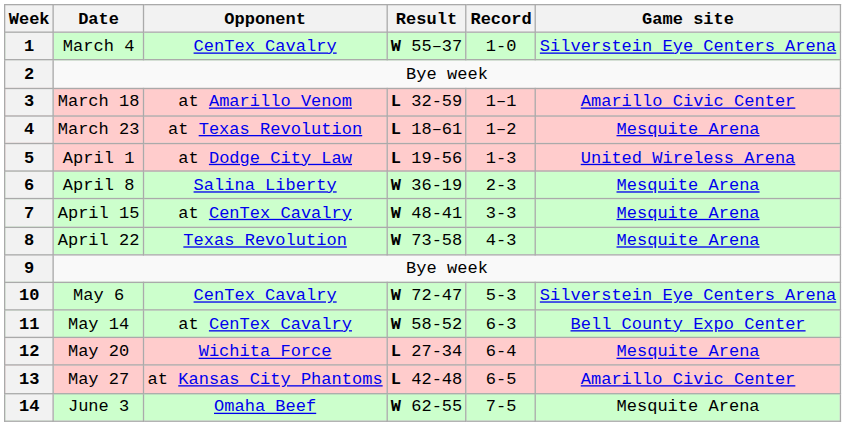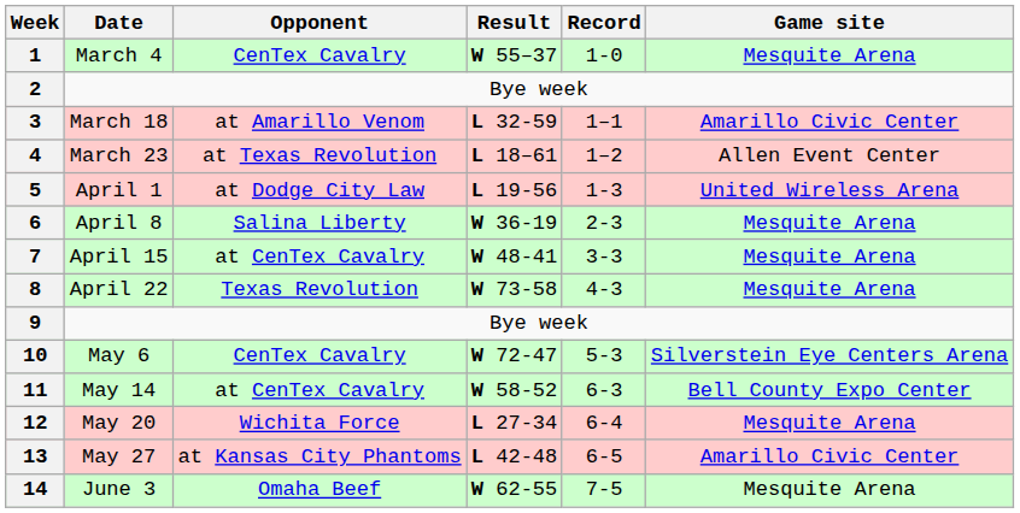 <table class="wikitable" style="text-align:center">
 <tr>
 <th>Week</th>
 <th>Date</th>
 <th>Opponent</th>
 <th>Result</th>
 <th>Record</th>
 <th>Game site</th>
 </tr>
 <tr style="background:#cfc">
 <th>1</th>
 <td>March 4</td>
 <td><a href='#'>CenTex Cavalry</a></td>
 <td><strong>W</strong> 55–37</td>
 <td>1-0</td>
-<td><a href='#'>Silverstein Eye Centers Arena</a></td>
+<td><a href='#'>Mesquite Arena</a></td>
 </tr>
 <tr>
 <th>2</th>
 <td colspan=5>Bye week</td>
 </tr>
 <tr style="background:#fcc">
 <th>3</th>
 <td>March 18</td>
 <td>at <a href='#'>Amarillo Venom</a></td>
 <td><strong>L</strong> 32-59</td>
 <td>1–1</td>
 <td><a href='#'>Amarillo Civic Center</a></td>
 </tr>
 <tr style="background:#fcc">
 <th>4</th>
 <td>March 23</td>
 <td>at <a href='#'>Texas Revolution</a></td>
 <td><strong>L</strong> 18–61</td>
 <td>1–2</td>
-<td><a href='#'>Mesquite Arena</a></td>
+<td>Allen Event Center</td>
 </tr>
 <tr style="background:#fcc">
 <th>5</th>
 <td>April 1</td>
 <td>at <a href='#'>Dodge City Law</a></td>
 <td><strong>L</strong> 19-56</td>
 <td>1-3</td>
 <td><a href='#'>United Wireless Arena</a></td>
 </tr>
 <tr style="background:#cfc">
 <th>6</th>
 <td>April 8</td>
 <td><a href='#'>Salina Liberty</a></td>
 <td><strong>W</strong> 36-19</td>
 <td>2-3</td>
 <td><a href='#'>Mesquite Arena</a></td>
 </tr>
 <tr style="background:#cfc">
 <th>7</th>
 <td>April 15</td>
 <td>at <a href='#'>CenTex Cavalry</a></td>
 <td><strong>W</strong> 48-41</td>
 <td>3-3</td>
 <td><a href='#'>Mesquite Arena</a></td>
 </tr>
 <tr style="background:#cfc">
 <th>8</th>
 <td>April 22</td>
 <td><a href='#'>Texas Revolution</a></td>
 <td><strong>W</strong> 73-58</td>
 <td>4-3</td>
 <td><a href='#'>Mesquite Arena</a></td>
 </tr>
 <tr>
 <th>9</th>
 <td colspan=5>Bye week</td>
 </tr>
 <tr style="background:#cfc">
 <th>10</th>
 <td>May 6</td>
 <td><a href='#'>CenTex Cavalry</a></td>
 <td><strong>W</strong> 72-47</td>
 <td>5-3</td>
 <td><a href='#'>Silverstein Eye Centers Arena</a></td>
 </tr>
 <tr style="background:#cfc">
 <th>11</th>
 <td>May 14</td>
 <td>at <a href='#'>CenTex Cavalry</a></td>
 <td><strong>W</strong> 58-52</td>
 <td>6-3</td>
 <td><a href='#'>Bell County Expo Center</a></td>
 </tr>
 <tr style="background:#fcc">
 <th>12</th>
 <td>May 20</td>
 <td><a href='#'>Wichita Force</a></td>
 <td><strong>L</strong> 27-34</td>
 <td>6-4</td>
 <td><a href='#'>Mesquite Arena</a></td>
 </tr>
 <tr style="background:#fcc">
 <th>13</th>
 <td>May 27</td>
 <td>at <a href='#'>Kansas City Phantoms</a></td>
 <td><strong>L</strong>  42-48</td>
 <td>6-5</td>
 <td><a href='#'>Amarillo Civic Center</a></td>
 </tr>
 <tr style="background:#cfc">
 <th>14</th>
 <td>June 3</td>
 <td><a href='#'>Omaha Beef</a></td>
 <td><strong>W</strong> 62-55</td>
 <td>7-5</td>
 <td>Mesquite Arena</td>
 </tr>
 </table>
